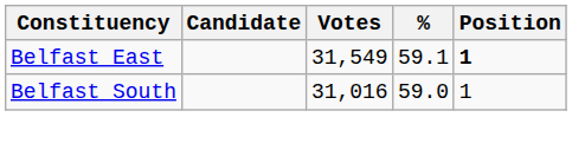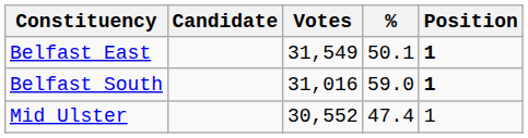 <table class="wikitable sortable">
 <tr>
 <th>Constituency</th>
 <th>Candidate</th>
 <th>Votes</th>
 <th>%</th>
 <th>Position</th>
 </tr>
 <tr>
 <td><a href='#'>Belfast East</a></td>
 <td></td>
 <td>31,549</td>
-<td>59.1</td>
+<td>50.1</td>
 <td><strong>1</strong></td>
 </tr>
 <tr>
 <td><a href='#'>Belfast South</a></td>
 <td></td>
 <td>31,016</td>
 <td>59.0</td>
+<td><strong>1</strong></td>
+</tr>
+<tr>
+<td><a href='#'>Mid Ulster</a></td>
+<td></td>
+<td>30,552</td>
+<td>47.4</td>
 <td>1</td>
 </tr>
 </table>
